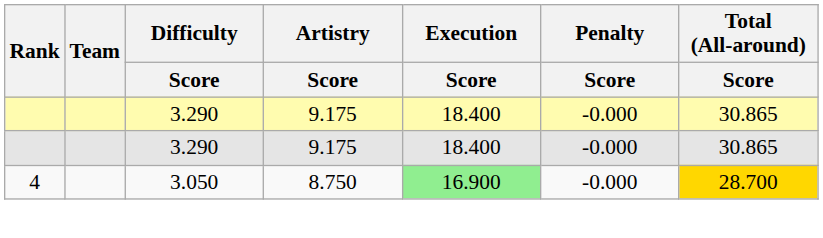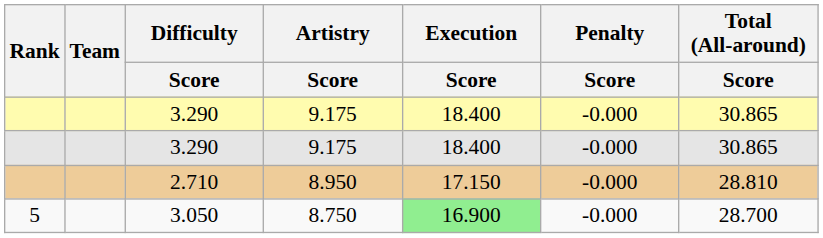 <table class="wikitable" style="text-align:center">
 <tr>
 <th rowspan=2>Rank</th>
 <th rowspan=2>Team</th>
 <th style="width:6em">Difficulty</th>
 <th style="width:6em">Artistry</th>
 <th style="width:6em">Execution</th>
 <th style="width:6em">Penalty</th>
 <th style="width:6em">Total<br>(All-around)</th>
 </tr>
 <tr>
 <th>Score</th>
 <th>Score</th>
 <th>Score</th>
 <th>Score</th>
 <th>Score</th>
 </tr>
 <tr style="background:#fffcaf;">
 <td></td>
 <td align="left"></td>
 <td>3.290</td>
 <td>9.175</td>
 <td>18.400</td>
 <td>-0.000</td>
 <td>30.865</td>
 </tr>
 <tr style="background:#e5e5e5;">
 <td></td>
 <td align="left"></td>
 <td>3.290</td>
 <td>9.175</td>
 <td>18.400</td>
 <td>-0.000</td>
 <td>30.865</td>
 </tr>
+<tr style="background:#ec9;">
+<td></td>
+<td align="left"></td>
+<td>2.710</td>
+<td>8.950</td>
+<td>17.150</td>
+<td>-0.000</td>
+<td>28.810</td>
+</tr>
 <tr>
-<td>4</td>
+<td>5</td>
 <td align="left"></td>
 <td>3.050</td>
 <td>8.750</td>
 <td style="background: lightgreen;">16.900</td>
 <td>-0.000</td>
-<td style="background: gold;">28.700</td>
+<td>28.700</td>
 </tr>
 </table>
